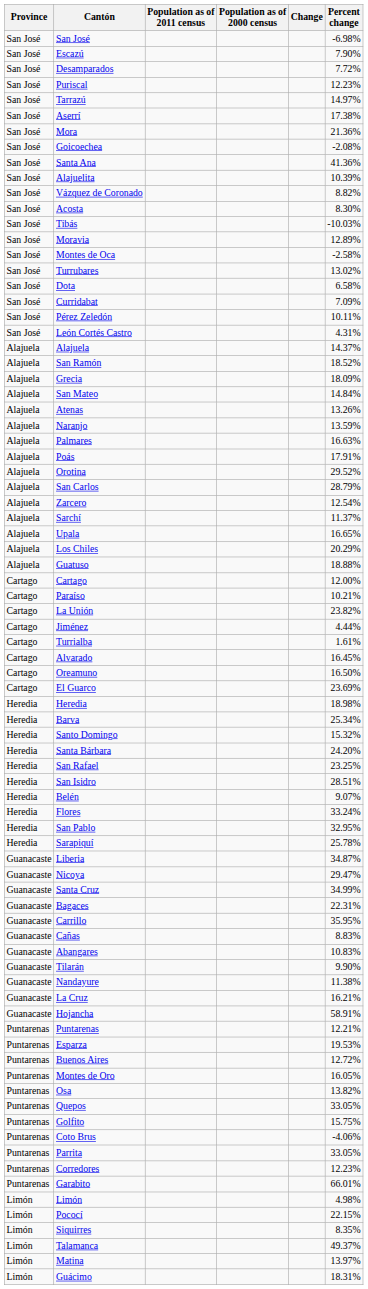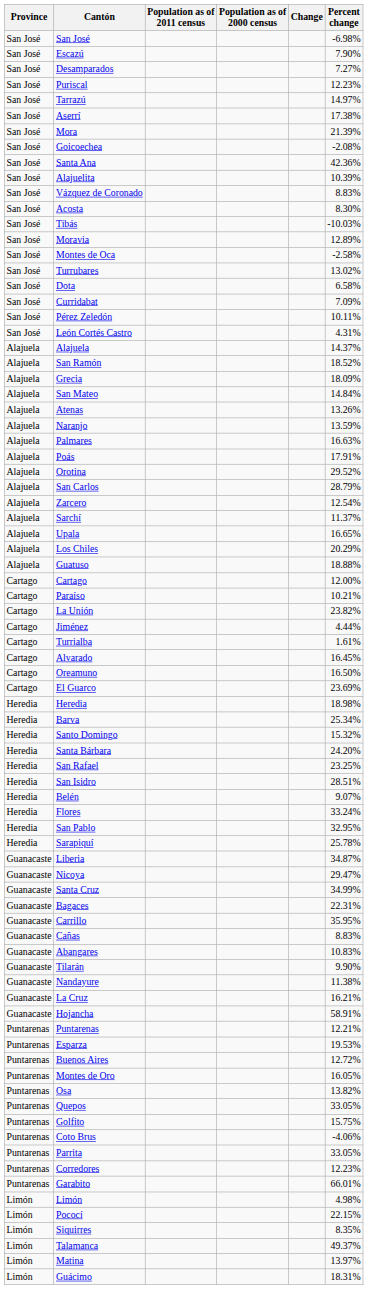 <table class="wikitable sortable" style="text-align: right;">
 <tr>
 <th>Province</th>
 <th>Cantón</th>
 <th>Population as of<br>2011 census</th>
 <th>Population as of<br>2000 census</th>
 <th>Change</th>
 <th>Percent<br>change</th>
 </tr>
 <tr>
 <td style="text-align: left;">San José</td>
 <td style="text-align: left;"><a href='#'>San José</a></td>
 <td></td>
 <td></td>
 <td> </td>
 <td>-6.98% </td>
 </tr>
 <tr>
 <td style="text-align: left;">San José</td>
 <td style="text-align: left;"><a href='#'>Escazú</a></td>
 <td></td>
 <td></td>
 <td> </td>
 <td>7.90% </td>
 </tr>
 <tr>
 <td style="text-align: left;">San José</td>
 <td style="text-align: left;"><a href='#'>Desamparados</a></td>
 <td></td>
 <td></td>
 <td> </td>
-<td>7.72% </td>
+<td>7.27% </td>
 </tr>
 <tr>
 <td style="text-align: left;">San José</td>
 <td style="text-align: left;"><a href='#'>Puriscal</a></td>
 <td></td>
 <td></td>
 <td> </td>
 <td>12.23% </td>
 </tr>
 <tr>
 <td style="text-align: left;">San José</td>
 <td style="text-align: left;"><a href='#'>Tarrazú</a></td>
 <td></td>
 <td></td>
 <td> </td>
 <td>14.97% </td>
 </tr>
 <tr>
 <td style="text-align: left;">San José</td>
 <td style="text-align: left;"><a href='#'>Aserrí</a></td>
 <td></td>
 <td></td>
 <td> </td>
 <td>17.38% </td>
 </tr>
 <tr>
 <td style="text-align: left;">San José</td>
 <td style="text-align: left;"><a href='#'>Mora</a></td>
 <td></td>
 <td></td>
 <td> </td>
-<td>21.36% </td>
+<td>21.39% </td>
 </tr>
 <tr>
 <td style="text-align: left;">San José</td>
 <td style="text-align: left;"><a href='#'>Goicoechea</a></td>
 <td></td>
 <td></td>
 <td> </td>
 <td>-2.08% </td>
 </tr>
 <tr>
 <td style="text-align: left;">San José</td>
 <td style="text-align: left;"><a href='#'>Santa Ana</a></td>
 <td></td>
 <td></td>
 <td> </td>
-<td>41.36% </td>
+<td>42.36% </td>
 </tr>
 <tr>
 <td style="text-align: left;">San José</td>
 <td style="text-align: left;"><a href='#'>Alajuelita</a></td>
 <td></td>
 <td></td>
 <td> </td>
 <td>10.39% </td>
 </tr>
 <tr>
 <td style="text-align: left;">San José</td>
 <td style="text-align: left;"><a href='#'>Vázquez de Coronado</a></td>
 <td></td>
 <td></td>
 <td> </td>
-<td>8.82% </td>
+<td>8.83% </td>
 </tr>
 <tr>
 <td style="text-align: left;">San José</td>
 <td style="text-align: left;"><a href='#'>Acosta</a></td>
 <td></td>
 <td></td>
 <td> </td>
 <td>8.30% </td>
 </tr>
 <tr>
 <td style="text-align: left;">San José</td>
 <td style="text-align: left;"><a href='#'>Tibás</a></td>
 <td></td>
 <td></td>
 <td> </td>
 <td>-10.03% </td>
 </tr>
 <tr>
 <td style="text-align: left;">San José</td>
 <td style="text-align: left;"><a href='#'>Moravia</a></td>
 <td></td>
 <td></td>
 <td> </td>
 <td>12.89% </td>
 </tr>
 <tr>
 <td style="text-align: left;">San José</td>
 <td style="text-align: left;"><a href='#'>Montes de Oca</a></td>
 <td></td>
 <td></td>
 <td> </td>
 <td>-2.58% </td>
 </tr>
 <tr>
 <td style="text-align: left;">San José</td>
 <td style="text-align: left;"><a href='#'>Turrubares</a></td>
 <td></td>
 <td></td>
 <td> </td>
 <td>13.02% </td>
 </tr>
 <tr>
 <td style="text-align: left;">San José</td>
 <td style="text-align: left;"><a href='#'>Dota</a></td>
 <td></td>
 <td></td>
 <td> </td>
 <td>6.58% </td>
 </tr>
 <tr>
 <td style="text-align: left;">San José</td>
 <td style="text-align: left;"><a href='#'>Curridabat</a></td>
 <td></td>
 <td></td>
 <td> </td>
 <td>7.09% </td>
 </tr>
 <tr>
 <td style="text-align: left;">San José</td>
 <td style="text-align: left;"><a href='#'>Pérez Zeledón</a></td>
 <td></td>
 <td></td>
 <td> </td>
 <td>10.11% </td>
 </tr>
 <tr>
 <td style="text-align: left;">San José</td>
 <td style="text-align: left;"><a href='#'>León Cortés Castro</a></td>
 <td></td>
 <td></td>
 <td> </td>
 <td>4.31% </td>
 </tr>
 <tr>
 <td style="text-align: left;">Alajuela</td>
 <td style="text-align: left;"><a href='#'>Alajuela</a></td>
 <td></td>
 <td></td>
 <td> </td>
 <td>14.37% </td>
 </tr>
 <tr>
 <td style="text-align: left;">Alajuela</td>
 <td style="text-align: left;"><a href='#'>San Ramón</a></td>
 <td></td>
 <td></td>
 <td> </td>
 <td>18.52% </td>
 </tr>
 <tr>
 <td style="text-align: left;">Alajuela</td>
 <td style="text-align: left;"><a href='#'>Grecia</a></td>
 <td></td>
 <td></td>
 <td> </td>
 <td>18.09% </td>
 </tr>
 <tr>
 <td style="text-align: left;">Alajuela</td>
 <td style="text-align: left;"><a href='#'>San Mateo</a></td>
 <td></td>
 <td></td>
 <td> </td>
 <td>14.84% </td>
 </tr>
 <tr>
 <td style="text-align: left;">Alajuela</td>
 <td style="text-align: left;"><a href='#'>Atenas</a></td>
 <td></td>
 <td></td>
 <td> </td>
 <td>13.26% </td>
 </tr>
 <tr>
 <td style="text-align: left;">Alajuela</td>
 <td style="text-align: left;"><a href='#'>Naranjo</a></td>
 <td></td>
 <td></td>
 <td> </td>
 <td>13.59% </td>
 </tr>
 <tr>
 <td style="text-align: left;">Alajuela</td>
 <td style="text-align: left;"><a href='#'>Palmares</a></td>
 <td></td>
 <td></td>
 <td> </td>
 <td>16.63% </td>
 </tr>
 <tr>
 <td style="text-align: left;">Alajuela</td>
 <td style="text-align: left;"><a href='#'>Poás</a></td>
 <td></td>
 <td></td>
 <td> </td>
 <td>17.91% </td>
 </tr>
 <tr>
 <td style="text-align: left;">Alajuela</td>
 <td style="text-align: left;"><a href='#'>Orotina</a></td>
 <td></td>
 <td></td>
 <td> </td>
 <td>29.52% </td>
 </tr>
 <tr>
 <td style="text-align: left;">Alajuela</td>
 <td style="text-align: left;"><a href='#'>San Carlos</a></td>
 <td></td>
 <td></td>
 <td> </td>
 <td>28.79% </td>
 </tr>
 <tr>
 <td style="text-align: left;">Alajuela</td>
 <td style="text-align: left;"><a href='#'>Zarcero</a></td>
 <td></td>
 <td></td>
 <td> </td>
 <td>12.54% </td>
 </tr>
 <tr>
 <td style="text-align: left;">Alajuela</td>
 <td style="text-align: left;"><a href='#'>Sarchí</a></td>
 <td></td>
 <td></td>
 <td> </td>
 <td>11.37% </td>
 </tr>
 <tr>
 <td style="text-align: left;">Alajuela</td>
 <td style="text-align: left;"><a href='#'>Upala</a></td>
 <td></td>
 <td></td>
 <td> </td>
 <td>16.65% </td>
 </tr>
 <tr>
 <td style="text-align: left;">Alajuela</td>
 <td style="text-align: left;"><a href='#'>Los Chiles</a></td>
 <td></td>
 <td></td>
 <td> </td>
 <td>20.29% </td>
 </tr>
 <tr>
 <td style="text-align: left;">Alajuela</td>
 <td style="text-align: left;"><a href='#'>Guatuso</a></td>
 <td></td>
 <td></td>
 <td> </td>
 <td>18.88% </td>
 </tr>
 <tr>
 <td style="text-align: left;">Cartago</td>
 <td style="text-align: left;"><a href='#'>Cartago</a></td>
 <td></td>
 <td></td>
 <td> </td>
 <td>12.00% </td>
 </tr>
 <tr>
 <td style="text-align: left;">Cartago</td>
 <td style="text-align: left;"><a href='#'>Paraíso</a></td>
 <td></td>
 <td></td>
 <td> </td>
 <td>10.21% </td>
 </tr>
 <tr>
 <td style="text-align: left;">Cartago</td>
 <td style="text-align: left;"><a href='#'>La Unión</a></td>
 <td></td>
 <td></td>
 <td> </td>
 <td>23.82% </td>
 </tr>
 <tr>
 <td style="text-align: left;">Cartago</td>
 <td style="text-align: left;"><a href='#'>Jiménez</a></td>
 <td></td>
 <td></td>
 <td> </td>
 <td>4.44% </td>
 </tr>
 <tr>
 <td style="text-align: left;">Cartago</td>
 <td style="text-align: left;"><a href='#'>Turrialba</a></td>
 <td></td>
 <td></td>
 <td> </td>
 <td>1.61% </td>
 </tr>
 <tr>
 <td style="text-align: left;">Cartago</td>
 <td style="text-align: left;"><a href='#'>Alvarado</a></td>
 <td></td>
 <td></td>
 <td> </td>
 <td>16.45% </td>
 </tr>
 <tr>
 <td style="text-align: left;">Cartago</td>
 <td style="text-align: left;"><a href='#'>Oreamuno</a></td>
 <td></td>
 <td></td>
 <td> </td>
 <td>16.50% </td>
 </tr>
 <tr>
 <td style="text-align: left;">Cartago</td>
 <td style="text-align: left;"><a href='#'>El Guarco</a></td>
 <td></td>
 <td></td>
 <td> </td>
 <td>23.69% </td>
 </tr>
 <tr>
 <td style="text-align: left;">Heredia</td>
 <td style="text-align: left;"><a href='#'>Heredia</a></td>
 <td></td>
 <td></td>
 <td> </td>
 <td>18.98% </td>
 </tr>
 <tr>
 <td style="text-align: left;">Heredia</td>
 <td style="text-align: left;"><a href='#'>Barva</a></td>
 <td></td>
 <td></td>
 <td> </td>
 <td>25.34% </td>
 </tr>
 <tr>
 <td style="text-align: left;">Heredia</td>
 <td style="text-align: left;"><a href='#'>Santo Domingo</a></td>
 <td></td>
 <td></td>
 <td> </td>
 <td>15.32% </td>
 </tr>
 <tr>
 <td style="text-align: left;">Heredia</td>
 <td style="text-align: left;"><a href='#'>Santa Bárbara</a></td>
 <td></td>
 <td></td>
 <td> </td>
 <td>24.20% </td>
 </tr>
 <tr>
 <td style="text-align: left;">Heredia</td>
 <td style="text-align: left;"><a href='#'>San Rafael</a></td>
 <td></td>
 <td></td>
 <td> </td>
 <td>23.25% </td>
 </tr>
 <tr>
 <td style="text-align: left;">Heredia</td>
 <td style="text-align: left;"><a href='#'>San Isidro</a></td>
 <td></td>
 <td></td>
 <td> </td>
 <td>28.51% </td>
 </tr>
 <tr>
 <td style="text-align: left;">Heredia</td>
 <td style="text-align: left;"><a href='#'>Belén</a></td>
 <td></td>
 <td></td>
 <td> </td>
 <td>9.07% </td>
 </tr>
 <tr>
 <td style="text-align: left;">Heredia</td>
 <td style="text-align: left;"><a href='#'>Flores</a></td>
 <td></td>
 <td></td>
 <td> </td>
 <td>33.24% </td>
 </tr>
 <tr>
 <td style="text-align: left;">Heredia</td>
 <td style="text-align: left;"><a href='#'>San Pablo</a></td>
 <td></td>
 <td></td>
 <td> </td>
 <td>32.95% </td>
 </tr>
 <tr>
 <td style="text-align: left;">Heredia</td>
 <td style="text-align: left;"><a href='#'>Sarapiquí</a></td>
 <td></td>
 <td></td>
 <td> </td>
 <td>25.78% </td>
 </tr>
 <tr>
 <td style="text-align: left;">Guanacaste</td>
 <td style="text-align: left;"><a href='#'>Liberia</a></td>
 <td></td>
 <td></td>
 <td> </td>
 <td>34.87% </td>
 </tr>
 <tr>
 <td style="text-align: left;">Guanacaste</td>
 <td style="text-align: left;"><a href='#'>Nicoya</a></td>
 <td></td>
 <td></td>
 <td> </td>
 <td>29.47% </td>
 </tr>
 <tr>
 <td style="text-align: left;">Guanacaste</td>
 <td style="text-align: left;"><a href='#'>Santa Cruz</a></td>
 <td></td>
 <td></td>
 <td> </td>
 <td>34.99% </td>
 </tr>
 <tr>
 <td style="text-align: left;">Guanacaste</td>
 <td style="text-align: left;"><a href='#'>Bagaces</a></td>
 <td></td>
 <td></td>
 <td> </td>
 <td>22.31% </td>
 </tr>
 <tr>
 <td style="text-align: left;">Guanacaste</td>
 <td style="text-align: left;"><a href='#'>Carrillo</a></td>
 <td></td>
 <td></td>
 <td> </td>
 <td>35.95% </td>
 </tr>
 <tr>
 <td style="text-align: left;">Guanacaste</td>
 <td style="text-align: left;"><a href='#'>Cañas</a></td>
 <td></td>
 <td></td>
 <td> </td>
 <td>8.83% </td>
 </tr>
 <tr>
 <td style="text-align: left;">Guanacaste</td>
 <td style="text-align: left;"><a href='#'>Abangares</a></td>
 <td></td>
 <td></td>
 <td> </td>
 <td>10.83% </td>
 </tr>
 <tr>
 <td style="text-align: left;">Guanacaste</td>
 <td style="text-align: left;"><a href='#'>Tilarán</a></td>
 <td></td>
 <td></td>
 <td> </td>
 <td>9.90% </td>
 </tr>
 <tr>
 <td style="text-align: left;">Guanacaste</td>
 <td style="text-align: left;"><a href='#'>Nandayure</a></td>
 <td></td>
 <td></td>
 <td> </td>
 <td>11.38% </td>
 </tr>
 <tr>
 <td style="text-align: left;">Guanacaste</td>
 <td style="text-align: left;"><a href='#'>La Cruz</a></td>
 <td></td>
 <td></td>
 <td> </td>
 <td>16.21% </td>
 </tr>
 <tr>
 <td style="text-align: left;">Guanacaste</td>
 <td style="text-align: left;"><a href='#'>Hojancha</a></td>
 <td></td>
 <td></td>
 <td> </td>
 <td>58.91% </td>
 </tr>
 <tr>
 <td style="text-align: left;">Puntarenas</td>
 <td style="text-align: left;"><a href='#'>Puntarenas</a></td>
 <td></td>
 <td></td>
 <td> </td>
 <td>12.21% </td>
 </tr>
 <tr>
 <td style="text-align: left;">Puntarenas</td>
 <td style="text-align: left;"><a href='#'>Esparza</a></td>
 <td></td>
 <td></td>
 <td> </td>
 <td>19.53% </td>
 </tr>
 <tr>
 <td style="text-align: left;">Puntarenas</td>
 <td style="text-align: left;"><a href='#'>Buenos Aires</a></td>
 <td></td>
 <td></td>
 <td> </td>
 <td>12.72% </td>
 </tr>
 <tr>
 <td style="text-align: left;">Puntarenas</td>
 <td style="text-align: left;"><a href='#'>Montes de Oro</a></td>
 <td></td>
 <td></td>
 <td> </td>
 <td>16.05% </td>
 </tr>
 <tr>
 <td style="text-align: left;">Puntarenas</td>
 <td style="text-align: left;"><a href='#'>Osa</a></td>
 <td></td>
 <td></td>
 <td> </td>
 <td>13.82% </td>
 </tr>
 <tr>
 <td style="text-align: left;">Puntarenas</td>
 <td style="text-align: left;"><a href='#'>Quepos</a></td>
 <td></td>
 <td></td>
 <td> </td>
 <td>33.05% </td>
 </tr>
 <tr>
 <td style="text-align: left;">Puntarenas</td>
 <td style="text-align: left;"><a href='#'>Golfito</a></td>
 <td></td>
 <td></td>
 <td> </td>
 <td>15.75% </td>
 </tr>
 <tr>
 <td style="text-align: left;">Puntarenas</td>
 <td style="text-align: left;"><a href='#'>Coto Brus</a></td>
 <td></td>
 <td></td>
 <td> </td>
 <td>-4.06% </td>
 </tr>
 <tr>
 <td style="text-align: left;">Puntarenas</td>
 <td style="text-align: left;"><a href='#'>Parrita</a></td>
 <td></td>
 <td></td>
 <td> </td>
 <td>33.05% </td>
 </tr>
 <tr>
 <td style="text-align: left;">Puntarenas</td>
 <td style="text-align: left;"><a href='#'>Corredores</a></td>
 <td></td>
 <td></td>
 <td> </td>
 <td>12.23% </td>
 </tr>
 <tr>
 <td style="text-align: left;">Puntarenas</td>
 <td style="text-align: left;"><a href='#'>Garabito</a></td>
 <td></td>
 <td></td>
 <td> </td>
 <td>66.01% </td>
 </tr>
 <tr>
 <td style="text-align: left;">Limón</td>
 <td style="text-align: left;"><a href='#'>Limón</a></td>
 <td></td>
 <td></td>
 <td> </td>
 <td>4.98% </td>
 </tr>
 <tr>
 <td style="text-align: left;">Limón</td>
 <td style="text-align: left;"><a href='#'>Pococí</a></td>
 <td></td>
 <td></td>
 <td> </td>
 <td>22.15% </td>
 </tr>
 <tr>
 <td style="text-align: left;">Limón</td>
 <td style="text-align: left;"><a href='#'>Siquirres</a></td>
 <td></td>
 <td></td>
 <td> </td>
 <td>8.35% </td>
 </tr>
 <tr>
 <td style="text-align: left;">Limón</td>
 <td style="text-align: left;"><a href='#'>Talamanca</a></td>
 <td></td>
 <td></td>
 <td> </td>
 <td>49.37% </td>
 </tr>
 <tr>
 <td style="text-align: left;">Limón</td>
 <td style="text-align: left;"><a href='#'>Matina</a></td>
 <td></td>
 <td></td>
 <td> </td>
 <td>13.97% </td>
 </tr>
 <tr>
 <td style="text-align: left;">Limón</td>
 <td style="text-align: left;"><a href='#'>Guácimo</a></td>
 <td></td>
 <td></td>
 <td> </td>
 <td>18.31% </td>
 </tr>
 </table>
